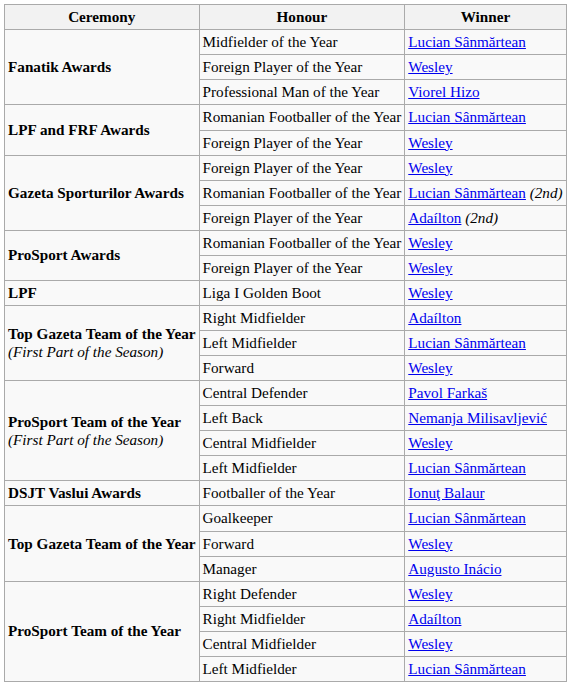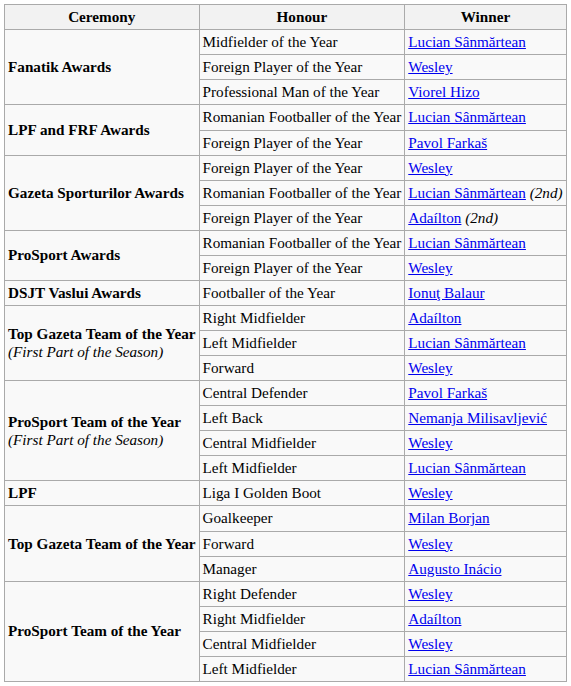 <table class="wikitable" style="text-align: left; font-size:95%">
 <tr bgcolor="#ccccff">
 <th>Ceremony</th>
 <th>Honour</th>
 <th>Winner</th>
 </tr>
 <tr>
 <td rowspan=3><strong>Fanatik Awards</strong></td>
 <td rowspan=1>Midfielder of the Year</td>
 <td> <a href='#'>Lucian Sânmărtean</a></td>
 </tr>
 <tr>
 <td rowspan=1>Foreign Player of the Year</td>
 <td> <a href='#'>Wesley</a></td>
 </tr>
 <tr>
 <td rowspan=1>Professional Man of the Year</td>
 <td> <a href='#'>Viorel Hizo</a></td>
 </tr>
 <tr>
 <td rowspan=2><strong>LPF and FRF Awards</strong></td>
 <td rowspan=1>Romanian Footballer of the Year</td>
 <td> <a href='#'>Lucian Sânmărtean</a></td>
 </tr>
 <tr>
 <td rowspan=1>Foreign Player of the Year</td>
-<td> <a href='#'>Wesley</a></td>
+<td> <a href='#'>Pavol Farkaš</a></td>
 </tr>
 <tr>
 <td rowspan=3><strong>Gazeta Sporturilor Awards</strong></td>
 <td rowspan=1>Foreign Player of the Year</td>
 <td> <a href='#'>Wesley</a></td>
 </tr>
 <tr>
 <td rowspan=1>Romanian Footballer of the Year</td>
 <td> <a href='#'>Lucian Sânmărtean</a> <em>(2nd)</em></td>
 </tr>
 <tr>
 <td rowspan=1>Foreign Player of the Year</td>
 <td> <a href='#'>Adaílton</a> <em>(2nd)</em></td>
 </tr>
 <tr>
 <td rowspan=2><strong>ProSport Awards</strong></td>
 <td rowspan=1>Romanian Footballer of the Year</td>
-<td> <a href='#'>Wesley</a></td>
+<td> <a href='#'>Lucian Sânmărtean</a></td>
 </tr>
 <tr>
 <td rowspan=1>Foreign Player of the Year</td>
 <td> <a href='#'>Wesley</a></td>
 </tr>
 <tr>
-<td rowspan=1><strong>LPF</strong></td>
-<td rowspan=1>Liga I Golden Boot</td>
-<td> <a href='#'>Wesley</a></td>
+<td rowspan=1><strong>DSJT Vaslui Awards</strong></td>
+<td rowspan=1>Footballer of the Year</td>
+<td> <a href='#'>Ionuţ Balaur</a></td>
 </tr>
 <tr>
 <td rowspan=3><strong>Top Gazeta Team of the Year</strong><br><em>(First Part of the Season)</em></td>
 <td rowspan=1>Right Midfielder</td>
 <td> <a href='#'>Adaílton</a></td>
 </tr>
 <tr>
 <td rowspan=1>Left Midfielder</td>
 <td> <a href='#'>Lucian Sânmărtean</a></td>
 </tr>
 <tr>
 <td rowspan=1>Forward</td>
 <td> <a href='#'>Wesley</a></td>
 </tr>
 <tr>
 <td rowspan=4><strong>ProSport Team of the Year</strong><br><em>(First Part of the Season)</em></td>
 <td rowspan=1>Central Defender</td>
 <td> <a href='#'>Pavol Farkaš</a></td>
 </tr>
 <tr>
 <td rowspan=1>Left Back</td>
 <td> <a href='#'>Nemanja Milisavljević</a></td>
 </tr>
 <tr>
 <td rowspan=1>Central Midfielder</td>
 <td> <a href='#'>Wesley</a></td>
 </tr>
 <tr>
 <td rowspan=1>Left Midfielder</td>
 <td> <a href='#'>Lucian Sânmărtean</a></td>
 </tr>
 <tr>
-<td rowspan=1><strong>DSJT Vaslui Awards</strong></td>
-<td rowspan=1>Footballer of the Year</td>
-<td> <a href='#'>Ionuţ Balaur</a></td>
+<td rowspan=1><strong>LPF</strong></td>
+<td rowspan=1>Liga I Golden Boot</td>
+<td> <a href='#'>Wesley</a></td>
 </tr>
 <tr>
 <td rowspan=3><strong>Top Gazeta Team of the Year</strong></td>
 <td rowspan=1>Goalkeeper</td>
-<td> <a href='#'>Lucian Sânmărtean</a></td>
+<td> <a href='#'>Milan Borjan</a></td>
 </tr>
 <tr>
 <td rowspan=1>Forward</td>
 <td> <a href='#'>Wesley</a></td>
 </tr>
 <tr>
 <td rowspan=1>Manager</td>
 <td> <a href='#'>Augusto Inácio</a></td>
 </tr>
 <tr>
 <td rowspan=4><strong>ProSport Team of the Year</strong></td>
 <td rowspan=1>Right Defender</td>
 <td> <a href='#'>Wesley</a></td>
 </tr>
 <tr>
 <td rowspan=1>Right Midfielder</td>
 <td> <a href='#'>Adaílton</a></td>
 </tr>
 <tr>
 <td rowspan=1>Central Midfielder</td>
 <td> <a href='#'>Wesley</a></td>
 </tr>
 <tr>
 <td rowspan=1>Left Midfielder</td>
 <td> <a href='#'>Lucian Sânmărtean</a></td>
 </tr>
 </table>
